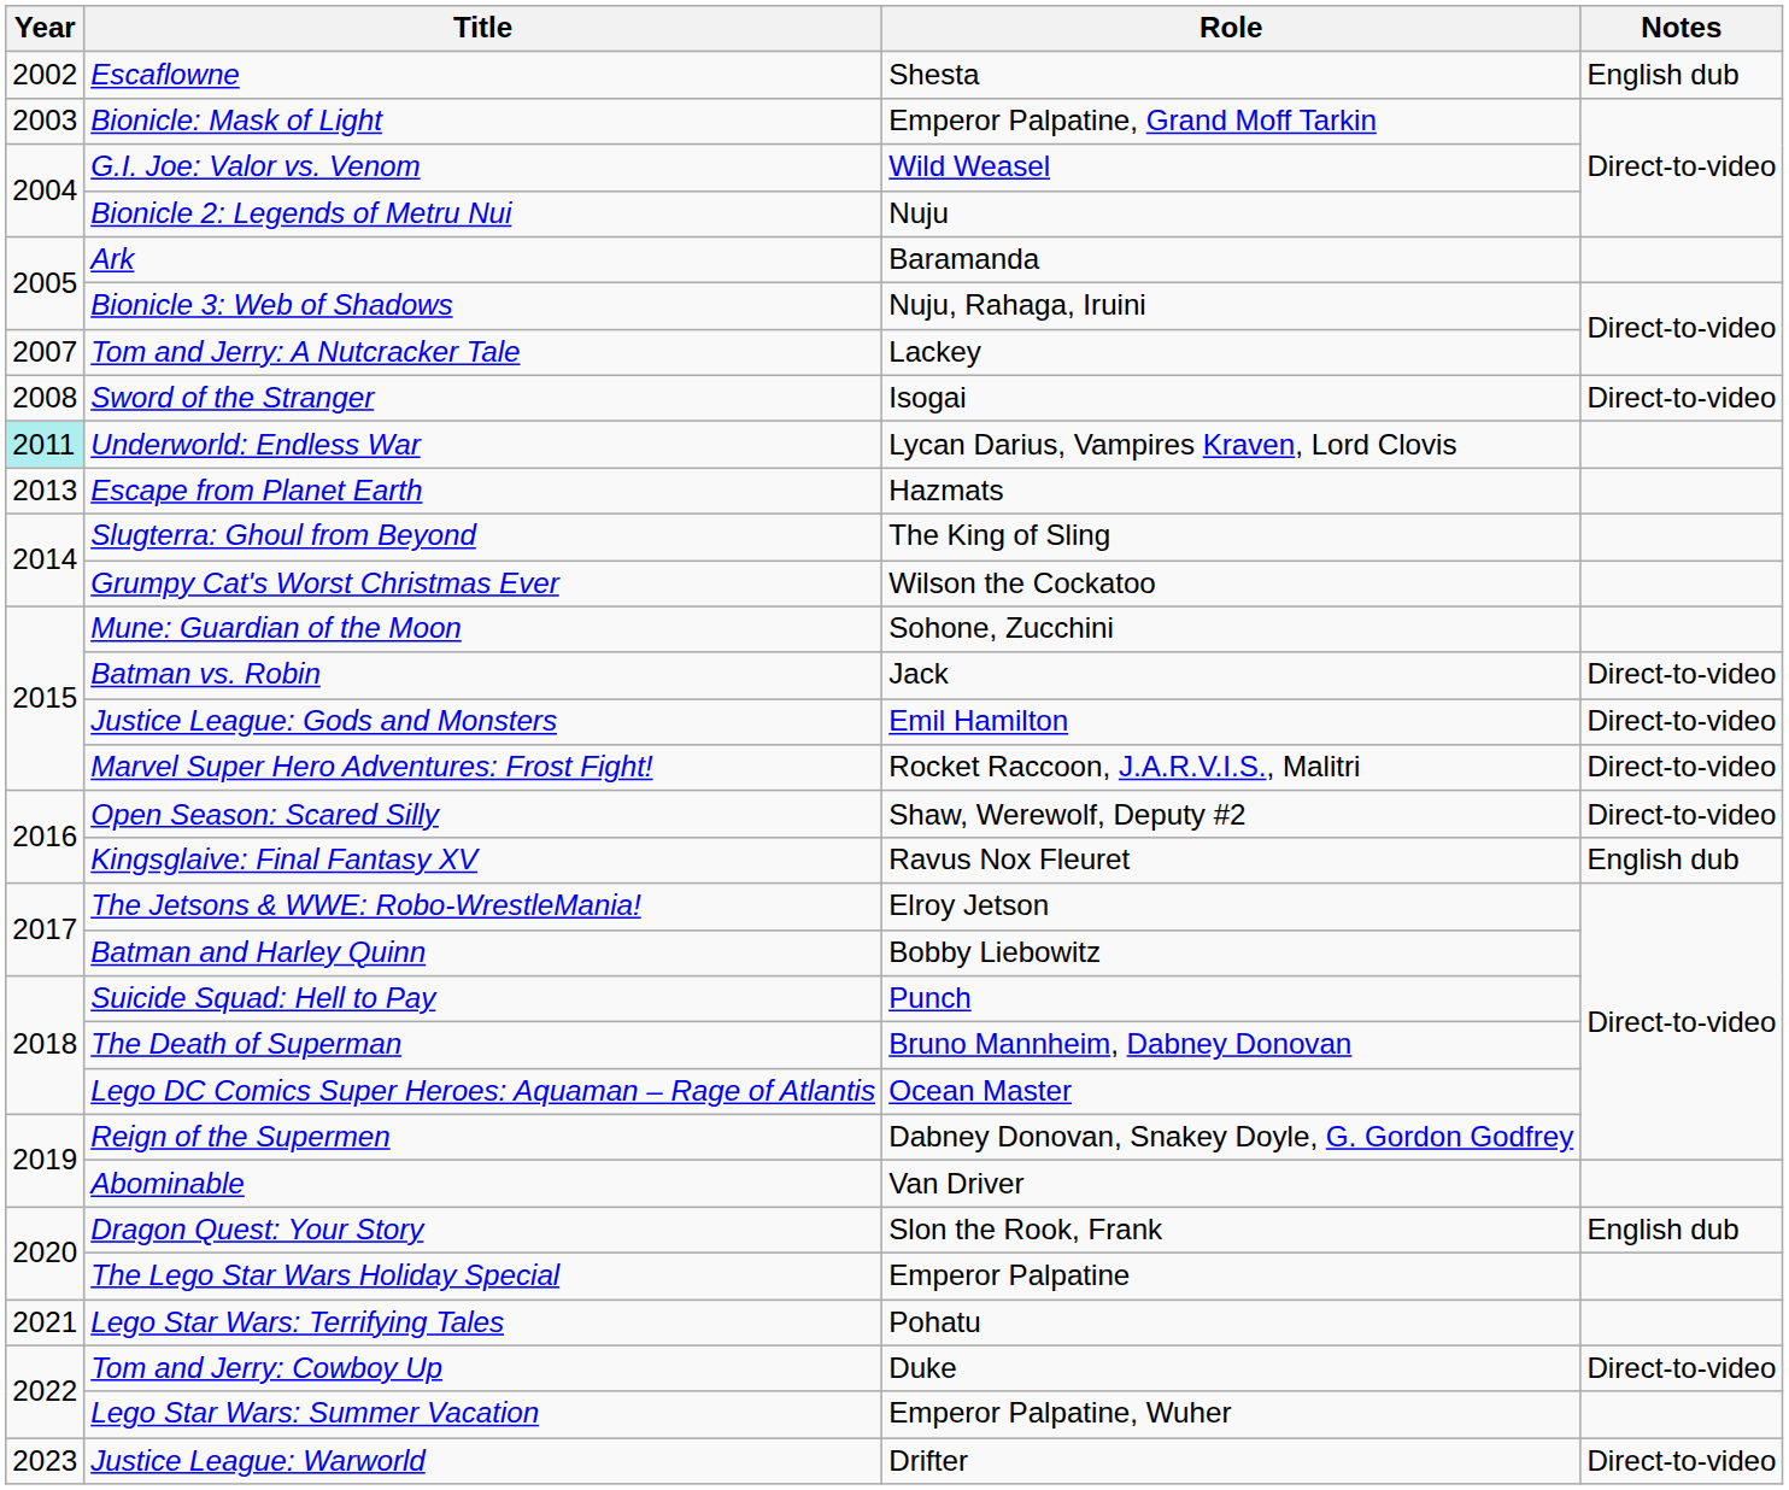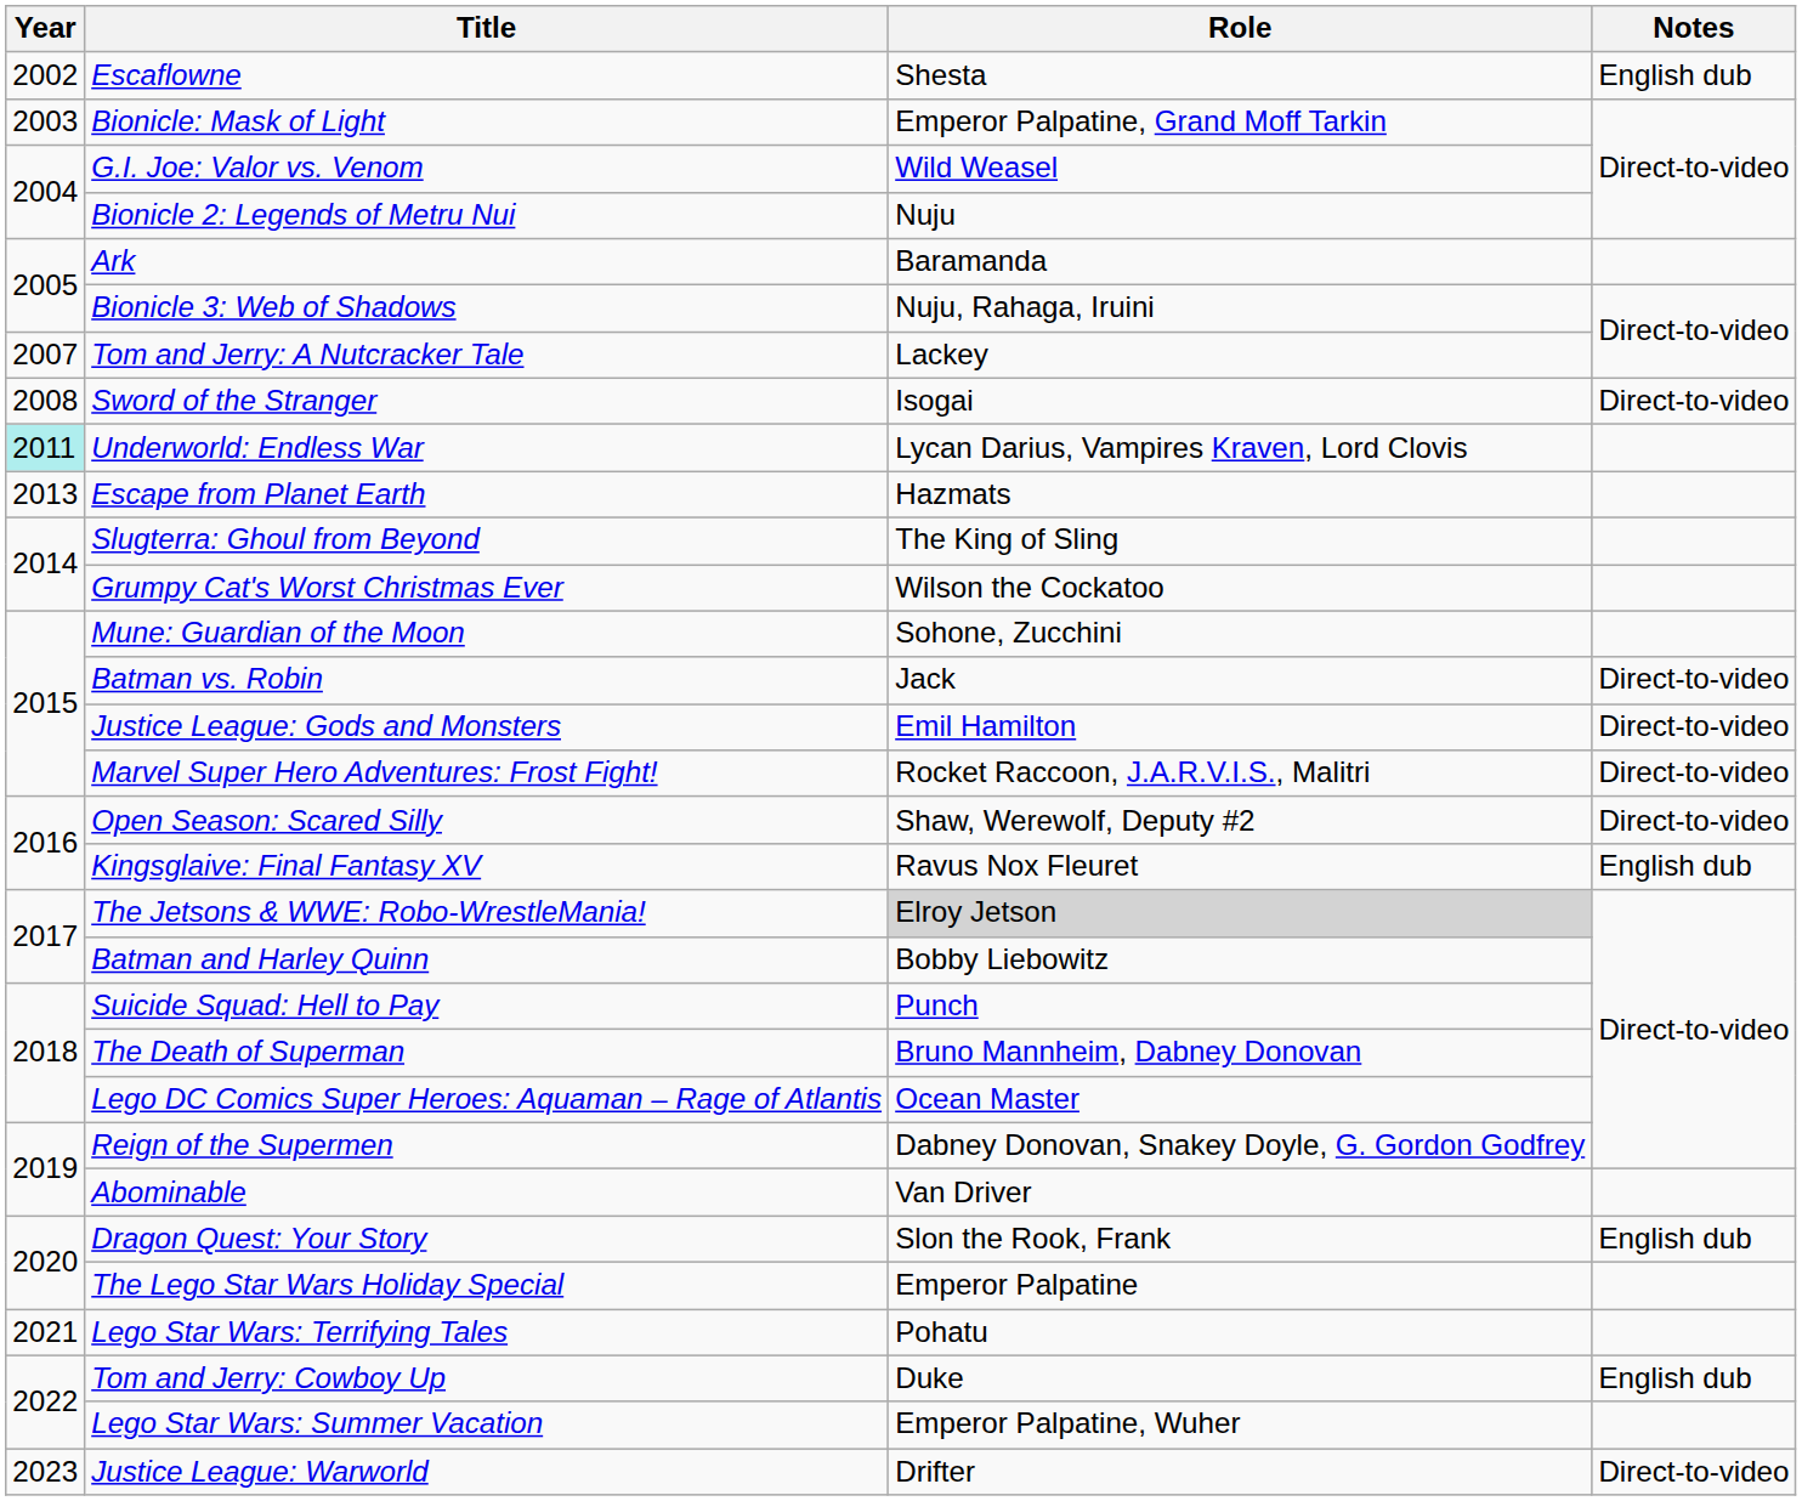 <table class="wikitable sortable">
 <tr>
 <th>Year</th>
 <th>Title</th>
 <th>Role</th>
 <th class="unsortable">Notes</th>
 </tr>
 <tr>
 <td>2002</td>
 <td><em><a href='#'>Escaflowne</a></em></td>
 <td>Shesta</td>
 <td>English dub</td>
 </tr>
 <tr>
 <td>2003</td>
 <td><em><a href='#'>Bionicle: Mask of Light</a></em></td>
 <td>Emperor Palpatine, <a href='#'>Grand Moff Tarkin</a></td>
 <td rowspan=3>Direct-to-video</td>
 </tr>
 <tr>
 <td rowspan=2>2004</td>
 <td><em><a href='#'>G.I. Joe: Valor vs. Venom</a></em></td>
 <td><a href='#'>Wild Weasel</a></td>
 </tr>
 <tr>
 <td><em><a href='#'>Bionicle 2: Legends of Metru Nui</a></em></td>
 <td>Nuju</td>
 </tr>
 <tr>
 <td rowspan=2>2005</td>
 <td><em><a href='#'>Ark</a></em></td>
 <td>Baramanda</td>
 <td></td>
 </tr>
 <tr>
 <td><em><a href='#'>Bionicle 3: Web of Shadows</a></em></td>
 <td>Nuju, Rahaga, Iruini</td>
 <td rowspan="2">Direct-to-video</td>
 </tr>
 <tr>
 <td>2007</td>
 <td><em><a href='#'>Tom and Jerry: A Nutcracker Tale</a></em></td>
 <td>Lackey</td>
 </tr>
 <tr>
 <td>2008</td>
 <td><em><a href='#'>Sword of the Stranger</a></em></td>
 <td>Isogai</td>
 <td>Direct-to-video</td>
 </tr>
 <tr>
 <td style="background: paleturquoise;">2011</td>
 <td><em><a href='#'>Underworld: Endless War</a></em></td>
 <td>Lycan Darius, Vampires <a href='#'>Kraven</a>, Lord Clovis</td>
 <td></td>
 </tr>
 <tr>
 <td>2013</td>
 <td><em><a href='#'>Escape from Planet Earth</a></em></td>
 <td>Hazmats</td>
 <td></td>
 </tr>
 <tr>
 <td rowspan=2>2014</td>
 <td><em><a href='#'>Slugterra: Ghoul from Beyond</a></em></td>
 <td>The King of Sling</td>
 <td></td>
 </tr>
 <tr>
 <td><em><a href='#'>Grumpy Cat's Worst Christmas Ever</a></em></td>
 <td>Wilson the Cockatoo</td>
 <td></td>
 </tr>
 <tr>
 <td rowspan=4>2015</td>
 <td><em><a href='#'>Mune: Guardian of the Moon</a></em></td>
 <td>Sohone, Zucchini</td>
 <td></td>
 </tr>
 <tr>
 <td><em><a href='#'>Batman vs. Robin</a></em></td>
 <td>Jack</td>
 <td>Direct-to-video <br></td>
 </tr>
 <tr>
 <td><em><a href='#'>Justice League: Gods and Monsters</a></em></td>
 <td><a href='#'>Emil Hamilton</a></td>
 <td>Direct-to-video <br></td>
 </tr>
 <tr>
 <td><em><a href='#'>Marvel Super Hero Adventures: Frost Fight!</a></em></td>
 <td>Rocket Raccoon, <a href='#'>J.A.R.V.I.S.</a>, Malitri</td>
 <td>Direct-to-video <br></td>
 </tr>
 <tr>
 <td rowspan=2>2016</td>
 <td><em><a href='#'>Open Season: Scared Silly</a></em></td>
 <td>Shaw, Werewolf, Deputy #2</td>
 <td>Direct-to-video <br></td>
 </tr>
 <tr>
 <td><em><a href='#'>Kingsglaive: Final Fantasy XV</a></em></td>
 <td>Ravus Nox Fleuret</td>
 <td>English dub</td>
 </tr>
 <tr>
 <td rowspan=2>2017</td>
 <td data-sort-value="Jetsons & WWE: Robo-WrestleMania!, The"><em><a href='#'>The Jetsons & WWE: Robo-WrestleMania!</a></em></td>
-<td>Elroy Jetson</td>
+<td style="background: lightgrey;">Elroy Jetson</td>
 <td rowspan=6>Direct-to-video</td>
 </tr>
 <tr>
 <td><em><a href='#'>Batman and Harley Quinn</a></em></td>
 <td>Bobby Liebowitz</td>
 </tr>
 <tr>
 <td rowspan=3>2018</td>
 <td><em><a href='#'>Suicide Squad: Hell to Pay</a></em></td>
 <td><a href='#'>Punch</a></td>
 </tr>
 <tr>
 <td data-sort-value="Death of Superman, The"><em><a href='#'>The Death of Superman</a></em></td>
 <td><a href='#'>Bruno Mannheim</a>, <a href='#'>Dabney Donovan</a></td>
 </tr>
 <tr>
 <td><em><a href='#'>Lego DC Comics Super Heroes: Aquaman – Rage of Atlantis</a></em></td>
 <td><a href='#'>Ocean Master</a></td>
 </tr>
 <tr>
 <td rowspan=2>2019</td>
 <td><em><a href='#'>Reign of the Supermen</a></em></td>
 <td>Dabney Donovan, Snakey Doyle, <a href='#'>G. Gordon Godfrey</a></td>
 </tr>
 <tr>
 <td><em><a href='#'>Abominable</a></em></td>
 <td>Van Driver</td>
 <td></td>
 </tr>
 <tr>
 <td rowspan=2>2020</td>
 <td><em><a href='#'>Dragon Quest: Your Story</a></em></td>
 <td>Slon the Rook, Frank</td>
 <td>English dub</td>
 </tr>
 <tr>
 <td data-sort-value="Lego Star Wars Holiday Special, The"><em><a href='#'>The Lego Star Wars Holiday Special</a></em></td>
 <td>Emperor Palpatine</td>
 <td></td>
 </tr>
 <tr>
 <td>2021</td>
 <td><em><a href='#'>Lego Star Wars: Terrifying Tales</a></em></td>
 <td>Pohatu</td>
 <td></td>
 </tr>
 <tr>
 <td rowspan=2>2022</td>
 <td><em><a href='#'>Tom and Jerry: Cowboy Up</a></em></td>
 <td>Duke</td>
-<td>Direct-to-video</td>
+<td>English dub</td>
 </tr>
 <tr>
 <td><em><a href='#'>Lego Star Wars: Summer Vacation</a></em></td>
 <td>Emperor Palpatine, Wuher</td>
 <td></td>
 </tr>
 <tr>
 <td>2023</td>
 <td><em><a href='#'>Justice League: Warworld</a></em></td>
 <td>Drifter</td>
 <td>Direct-to-video</td>
 </tr>
 </table>
